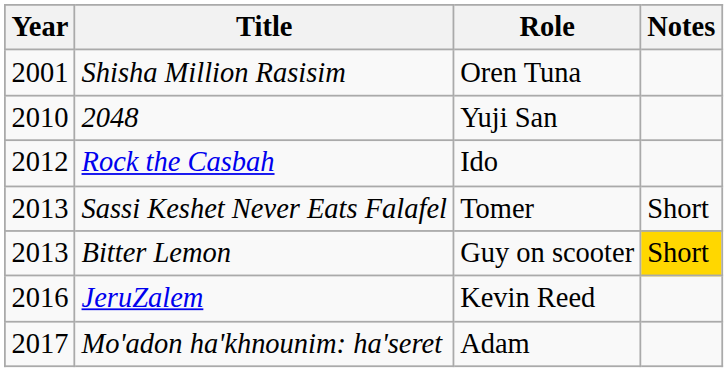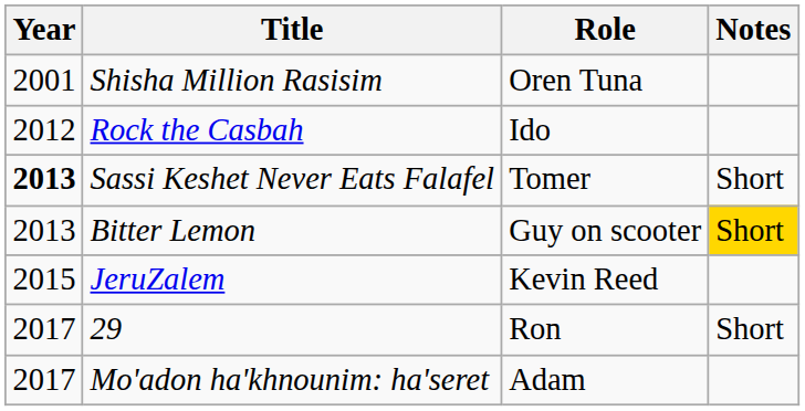 <table class="wikitable sortable">
 <tr>
 <th>Year</th>
 <th>Title</th>
 <th>Role</th>
 <th>Notes</th>
 </tr>
 <tr>
 <td>2001</td>
 <td><em>Shisha Million Rasisim</em></td>
 <td>Oren Tuna</td>
 <td></td>
 </tr>
 <tr>
-<td>2010</td>
-<td><em>2048</em></td>
-<td>Yuji San</td>
-<td></td>
-</tr>
-<tr>
 <td>2012</td>
 <td><em><a href='#'>Rock the Casbah</a></em></td>
 <td>Ido</td>
 <td></td>
 </tr>
 <tr>
-<td>2013</td>
+<td><strong>2013</strong></td>
 <td><em>Sassi Keshet Never Eats Falafel</em></td>
 <td>Tomer</td>
 <td>Short</td>
 </tr>
 <tr>
 <td>2013</td>
 <td><em>Bitter Lemon</em></td>
 <td>Guy on scooter</td>
 <td style="background: gold;">Short</td>
 </tr>
 <tr>
-<td>2016</td>
+<td>2015</td>
 <td><em><a href='#'>JeruZalem</a></em></td>
 <td>Kevin Reed</td>
 <td></td>
+</tr>
+<tr>
+<td>2017</td>
+<td><em>29</em></td>
+<td>Ron</td>
+<td>Short</td>
 </tr>
 <tr>
 <td>2017</td>
 <td><em>Mo'adon ha'khnounim: ha'seret</em></td>
 <td>Adam</td>
 <td></td>
 </tr>
 </table>
